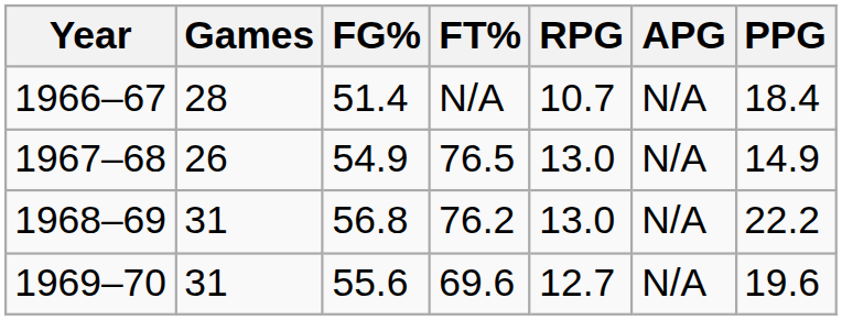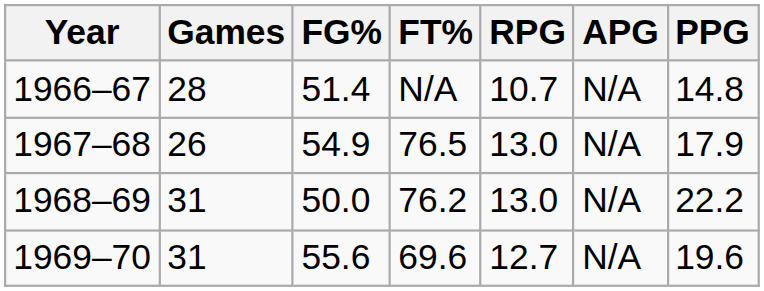 <table class="wikitable">
 <tr>
 <th>Year</th>
 <th>Games</th>
 <th>FG%</th>
 <th>FT%</th>
 <th>RPG</th>
 <th>APG</th>
 <th>PPG</th>
 </tr>
 <tr>
 <td>1966–67</td>
 <td>28</td>
 <td>51.4</td>
 <td>N/A</td>
 <td>10.7</td>
 <td>N/A</td>
-<td>18.4</td>
+<td>14.8</td>
 </tr>
 <tr>
 <td>1967–68</td>
 <td>26</td>
 <td>54.9</td>
 <td>76.5</td>
 <td>13.0</td>
 <td>N/A</td>
-<td>14.9</td>
+<td>17.9</td>
 </tr>
 <tr>
 <td>1968–69</td>
 <td>31</td>
-<td>56.8</td>
+<td>50.0</td>
 <td>76.2</td>
 <td>13.0</td>
 <td>N/A</td>
 <td>22.2</td>
 </tr>
 <tr>
 <td>1969–70</td>
 <td>31</td>
 <td>55.6</td>
 <td>69.6</td>
 <td>12.7</td>
 <td>N/A</td>
 <td>19.6</td>
 </tr>
 </table>
